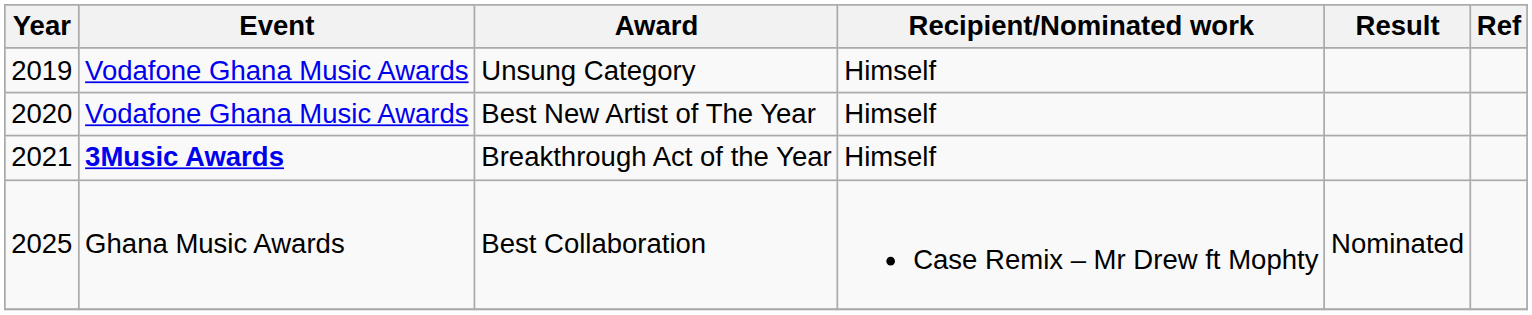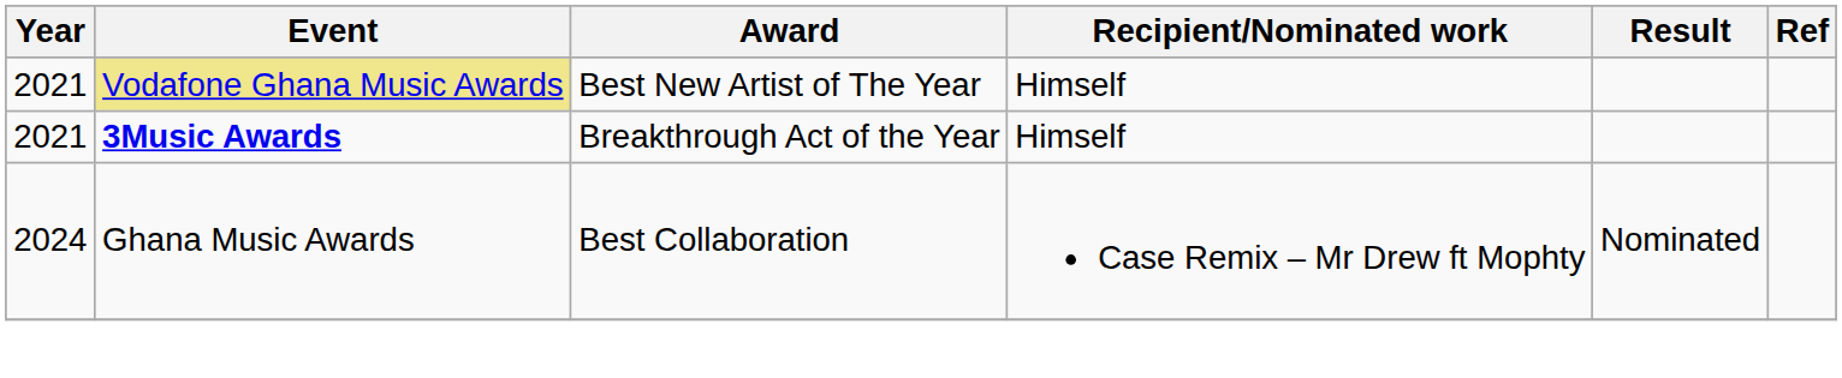 <table class="wikitable">
 <tr>
 <th>Year</th>
 <th>Event</th>
 <th>Award</th>
 <th>Recipient<strong>/Nominated work</strong></th>
 <th>Result</th>
 <th>Ref</th>
 </tr>
 <tr>
-<td>2019</td>
-<td><a href='#'>Vodafone Ghana Music Awards</a></td>
-<td>Unsung Category</td>
-<td>Himself</td>
-<td></td>
-<td></td>
-</tr>
-<tr>
-<td>2020</td>
-<td><a href='#'>Vodafone Ghana Music Awards</a></td>
+<td>2021</td>
+<td style="background: khaki;"><a href='#'>Vodafone Ghana Music Awards</a></td>
 <td>Best New Artist of The Year</td>
 <td>Himself</td>
 <td></td>
 <td></td>
 </tr>
 <tr>
 <td>2021</td>
 <td><strong><a href='#'>3Music Awards</a></strong></td>
 <td>Breakthrough Act of the Year</td>
 <td>Himself</td>
 <td></td>
 <td></td>
 </tr>
 <tr>
-<td>2025</td>
+<td>2024</td>
 <td>Ghana Music Awards</td>
 <td>Best Collaboration</td>
 <td><br><ul><li>Case Remix – Mr Drew ft Mophty</li></ul></td>
 <td>Nominated</td>
 <td></td>
 </tr>
 <tr>
 </tr>
 </table>
